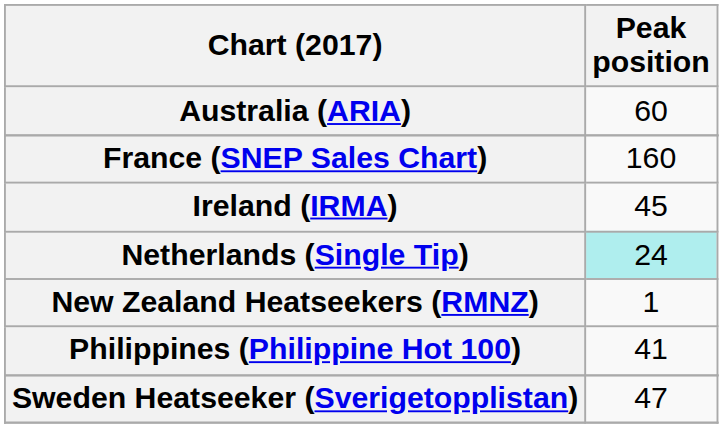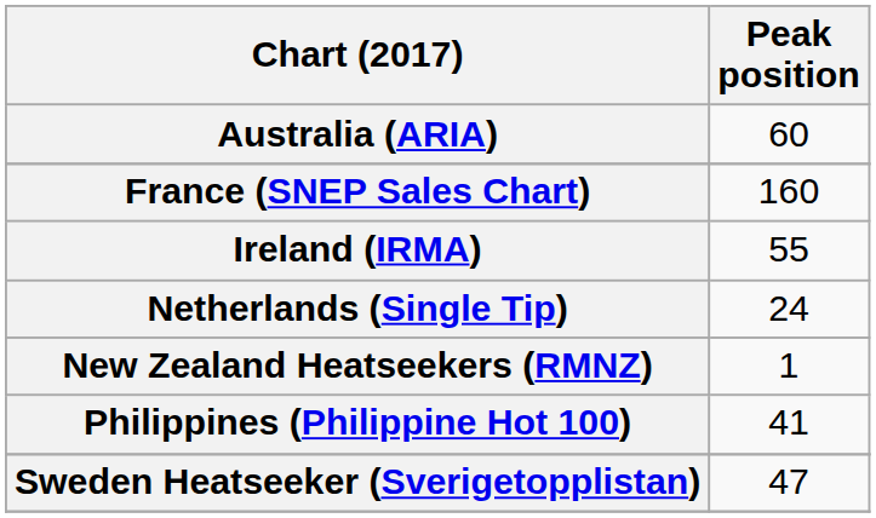 <table class="wikitable sortable plainrowheaders" style="text-align:center">
 <tr>
 <th scope="col">Chart (2017)</th>
 <th scope="col">Peak<br> position</th>
 </tr>
 <tr>
 <th scope="row">Australia (<a href='#'>ARIA</a>)</th>
 <td>60</td>
 </tr>
 <tr>
 </tr>
 <tr>
 </tr>
 <tr>
 </tr>
 <tr>
 </tr>
 <tr>
 <th scope="row">France (<a href='#'>SNEP Sales Chart</a>)</th>
 <td>160</td>
 </tr>
 <tr>
 <th scope="row">Ireland (<a href='#'>IRMA</a>)</th>
-<td>45</td>
+<td>55</td>
 </tr>
 <tr>
 <th scope="row">Netherlands (<a href='#'>Single Tip</a>)</th>
-<td style="background: paleturquoise;">24</td>
+<td>24</td>
 </tr>
 <tr>
 <th scope="row">New Zealand Heatseekers (<a href='#'>RMNZ</a>)</th>
 <td>1</td>
 </tr>
 <tr>
 <th scope="row">Philippines (<a href='#'>Philippine Hot 100</a>)</th>
 <td>41</td>
 </tr>
 <tr>
 </tr>
 <tr>
 </tr>
 <tr>
 <th scope="row">Sweden Heatseeker (<a href='#'>Sverigetopplistan</a>)</th>
 <td>47</td>
 </tr>
 <tr>
 </tr>
 <tr>
 </tr>
 </table>
